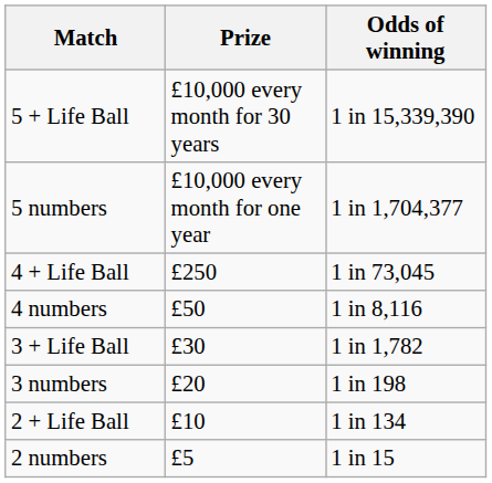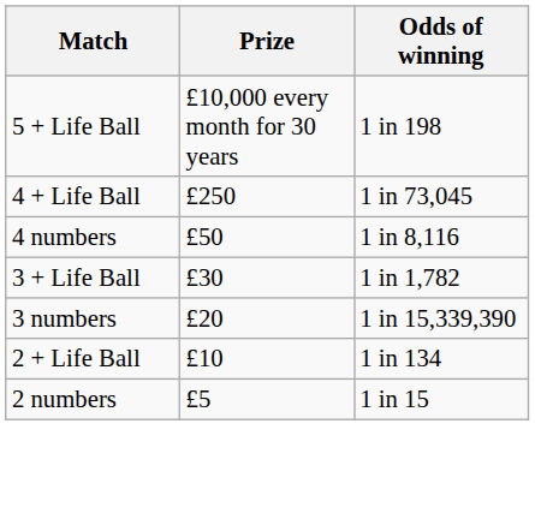 <table class="wikitable" style="font-size:96%; float:right;">
 <tr>
 <th style="width:100px;">Match</th>
 <th style="width:100px;">Prize</th>
 <th style="width:100px;">Odds of winning</th>
 </tr>
 <tr>
 <td>5 + Life Ball</td>
 <td>£10,000 every month for 30 years</td>
-<td>1 in 15,339,390</td>
-</tr>
-<tr>
-<td>5 numbers</td>
-<td>£10,000 every month for one year</td>
-<td>1 in 1,704,377</td>
+<td>1 in 198</td>
 </tr>
 <tr>
 <td>4 + Life Ball</td>
 <td>£250</td>
 <td>1 in 73,045</td>
 </tr>
 <tr>
 <td>4 numbers</td>
 <td>£50</td>
 <td>1 in 8,116</td>
 </tr>
 <tr>
 <td>3 + Life Ball</td>
 <td>£30</td>
 <td>1 in 1,782</td>
 </tr>
 <tr>
 <td>3 numbers</td>
 <td>£20</td>
-<td>1 in 198</td>
+<td>1 in 15,339,390</td>
 </tr>
 <tr>
 <td>2 + Life Ball</td>
 <td>£10</td>
 <td>1 in 134</td>
 </tr>
 <tr>
 <td>2 numbers</td>
 <td>£5</td>
 <td>1 in 15</td>
 </tr>
 </table>
